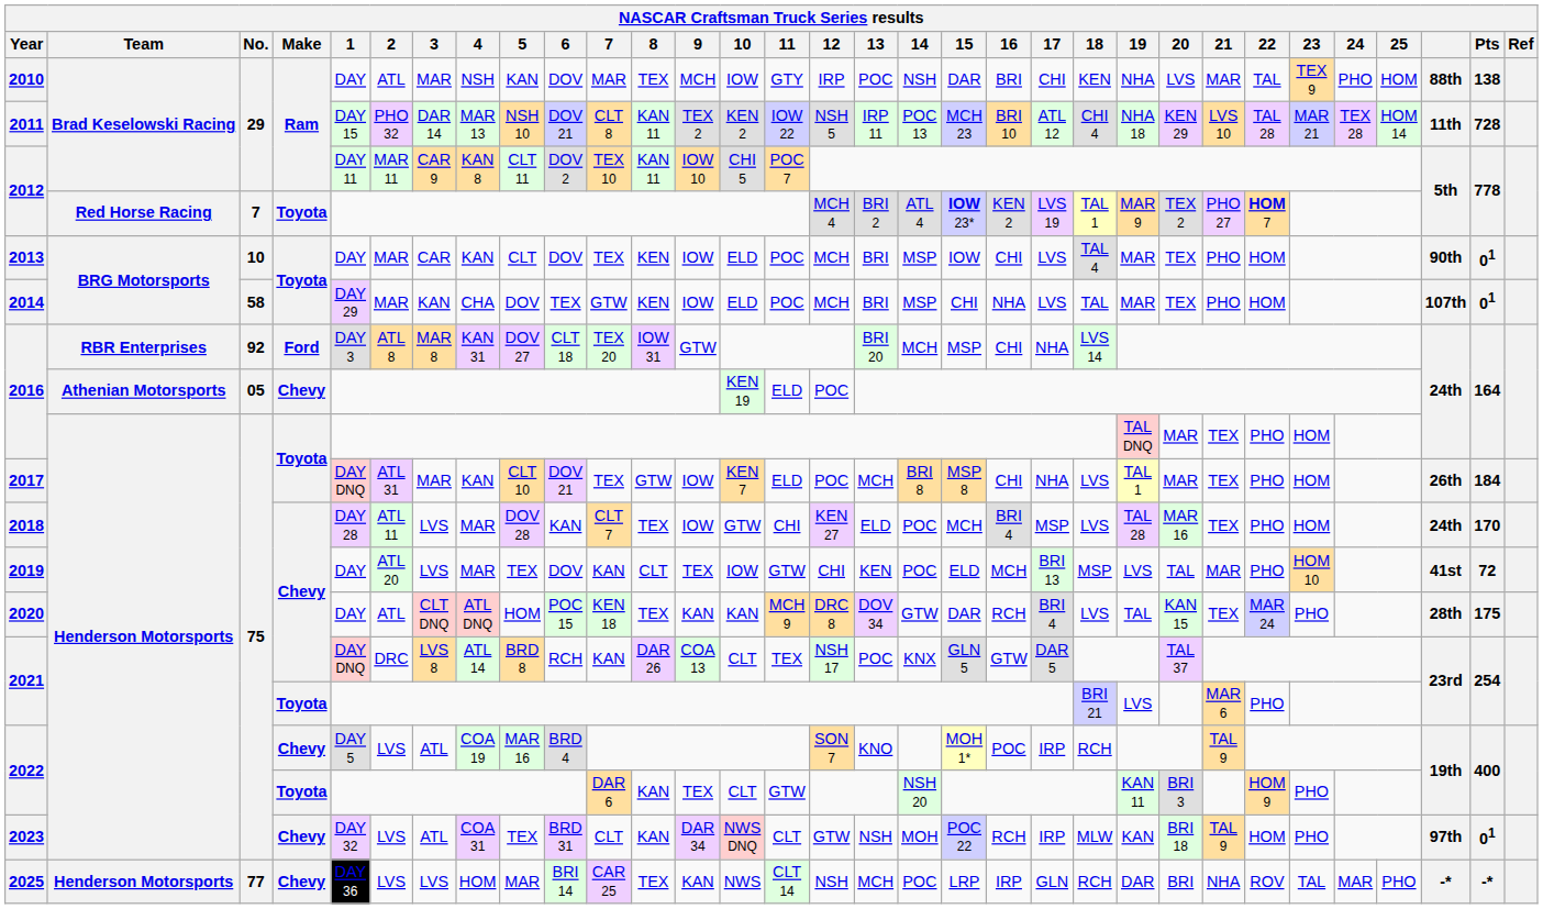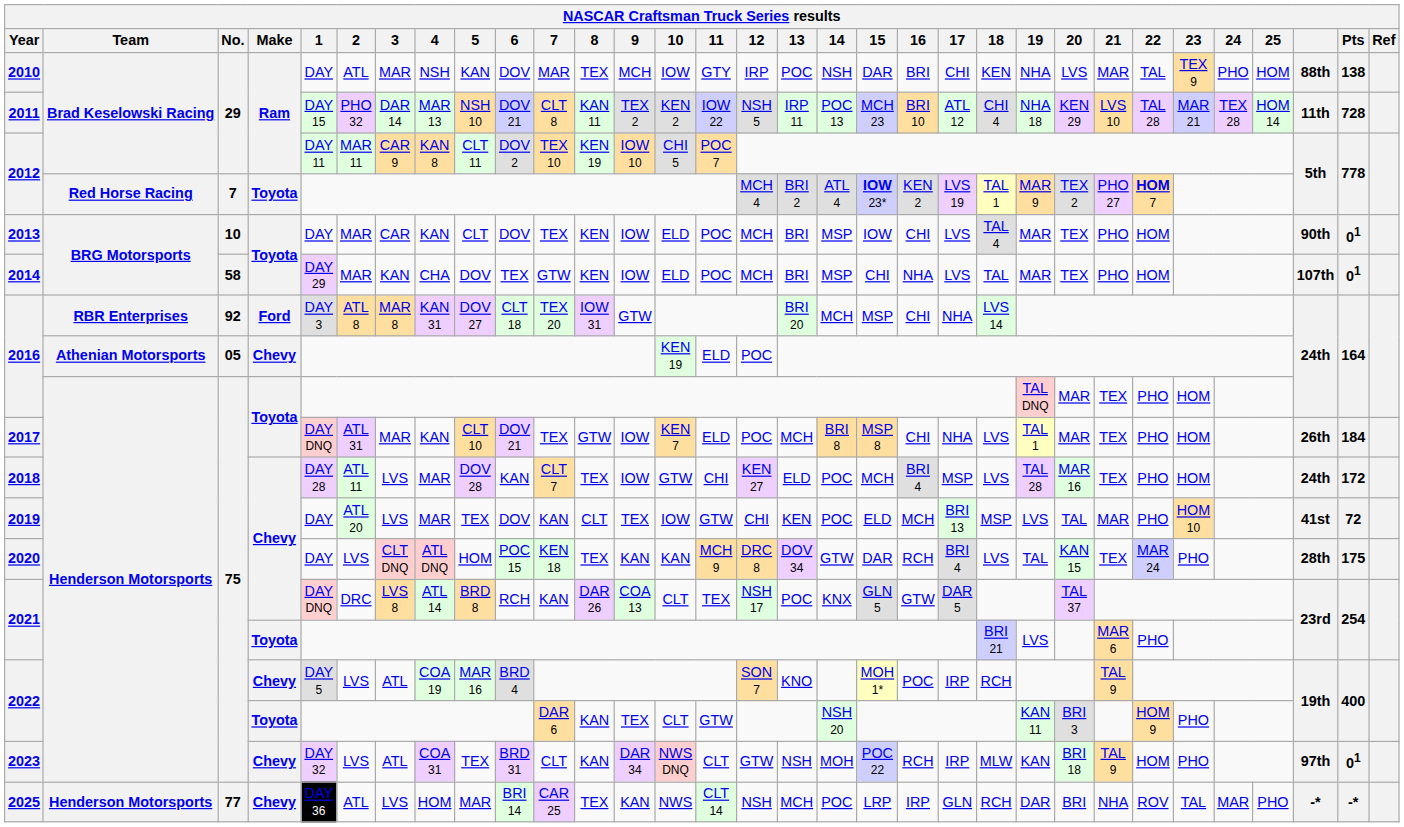 <table class="wikitable" style="text-align:center; font-size:75%">
 <tr>
 <th colspan=32><a href='#'>NASCAR Craftsman Truck Series</a> results</th>
 </tr>
 <tr>
 <th>Year</th>
 <th>Team</th>
 <th>No.</th>
 <th>Make</th>
 <th>1</th>
 <th>2</th>
 <th>3</th>
 <th>4</th>
 <th>5</th>
 <th>6</th>
 <th>7</th>
 <th>8</th>
 <th>9</th>
 <th>10</th>
 <th>11</th>
 <th>12</th>
 <th>13</th>
 <th>14</th>
 <th>15</th>
 <th>16</th>
 <th>17</th>
 <th>18</th>
 <th>19</th>
 <th>20</th>
 <th>21</th>
 <th>22</th>
 <th>23</th>
 <th>24</th>
 <th>25</th>
 <th></th>
 <th>Pts</th>
 <th>Ref</th>
 </tr>
 <tr>
 <th><a href='#'>2010</a></th>
 <th rowspan=3><a href='#'>Brad Keselowski Racing</a></th>
 <th rowspan=3>29</th>
 <th rowspan=3><a href='#'>Ram</a></th>
 <td><a href='#'>DAY</a></td>
 <td><a href='#'>ATL</a></td>
 <td><a href='#'>MAR</a></td>
 <td><a href='#'>NSH</a></td>
 <td><a href='#'>KAN</a></td>
 <td><a href='#'>DOV</a></td>
 <td><a href='#'>MAR</a></td>
 <td><a href='#'>TEX</a></td>
 <td><a href='#'>MCH</a></td>
 <td><a href='#'>IOW</a></td>
 <td><a href='#'>GTY</a></td>
 <td><a href='#'>IRP</a></td>
 <td><a href='#'>POC</a></td>
 <td><a href='#'>NSH</a></td>
 <td><a href='#'>DAR</a></td>
 <td><a href='#'>BRI</a></td>
 <td><a href='#'>CHI</a></td>
 <td><a href='#'>KEN</a></td>
 <td><a href='#'>NHA</a></td>
 <td><a href='#'>LVS</a></td>
 <td><a href='#'>MAR</a></td>
 <td><a href='#'>TAL</a></td>
 <td style="background:#FFDF9F;"><a href='#'>TEX</a><br><small>9</small></td>
 <td><a href='#'>PHO</a></td>
 <td><a href='#'>HOM</a></td>
 <th>88th</th>
 <th>138</th>
 <th></th>
 </tr>
 <tr>
 <th><a href='#'>2011</a></th>
 <td style="background:#DFFFDF;"><a href='#'>DAY</a><br><small>15</small></td>
 <td style="background:#EFCFFF;"><a href='#'>PHO</a><br><small>32</small></td>
 <td style="background:#DFFFDF;"><a href='#'>DAR</a><br><small>14</small></td>
 <td style="background:#DFFFDF;"><a href='#'>MAR</a><br><small>13</small></td>
 <td style="background:#FFDF9F;"><a href='#'>NSH</a><br><small>10</small></td>
 <td style="background:#CFCFFF;"><a href='#'>DOV</a><br><small>21</small></td>
 <td style="background:#FFDF9F;"><a href='#'>CLT</a><br><small>8</small></td>
 <td style="background:#DFFFDF;"><a href='#'>KAN</a><br><small>11</small></td>
 <td style="background:#DFDFDF;"><a href='#'>TEX</a><br><small>2</small></td>
 <td style="background:#DFDFDF;"><a href='#'>KEN</a><br><small>2</small></td>
 <td style="background:#CFCFFF;"><a href='#'>IOW</a><br><small>22</small></td>
 <td style="background:#DFDFDF;"><a href='#'>NSH</a><br><small>5</small></td>
 <td style="background:#DFFFDF;"><a href='#'>IRP</a><br><small>11</small></td>
 <td style="background:#DFFFDF;"><a href='#'>POC</a><br><small>13</small></td>
 <td style="background:#CFCFFF;"><a href='#'>MCH</a><br><small>23</small></td>
 <td style="background:#FFDF9F;"><a href='#'>BRI</a><br><small>10</small></td>
 <td style="background:#DFFFDF;"><a href='#'>ATL</a><br><small>12</small></td>
 <td style="background:#DFDFDF;"><a href='#'>CHI</a><br><small>4</small></td>
 <td style="background:#DFFFDF;"><a href='#'>NHA</a><br><small>18</small></td>
 <td style="background:#EFCFFF;"><a href='#'>KEN</a><br><small>29</small></td>
 <td style="background:#FFDF9F;"><a href='#'>LVS</a><br><small>10</small></td>
 <td style="background:#EFCFFF;"><a href='#'>TAL</a><br><small>28</small></td>
 <td style="background:#CFCFFF;"><a href='#'>MAR</a><br><small>21</small></td>
 <td style="background:#EFCFFF;"><a href='#'>TEX</a><br><small>28</small></td>
 <td style="background:#DFFFDF;"><a href='#'>HOM</a><br><small>14</small></td>
 <th>11th</th>
 <th>728</th>
 <th></th>
 </tr>
 <tr>
 <th rowspan=2><a href='#'>2012</a></th>
 <td style="background:#DFFFDF;"><a href='#'>DAY</a><br><small>11</small></td>
 <td style="background:#DFFFDF;"><a href='#'>MAR</a><br><small>11</small></td>
 <td style="background:#FFDF9F;"><a href='#'>CAR</a><br><small>9</small></td>
 <td style="background:#FFDF9F;"><a href='#'>KAN</a><br><small>8</small></td>
 <td style="background:#DFFFDF;"><a href='#'>CLT</a><br><small>11</small></td>
 <td style="background:#DFDFDF;"><a href='#'>DOV</a><br><small>2</small></td>
 <td style="background:#FFDF9F;"><a href='#'>TEX</a><br><small>10</small></td>
-<td style="background:#DFFFDF;"><a href='#'>KAN</a><br><small>11</small></td>
+<td style="background:#DFFFDF;"><a href='#'>KEN</a><br><small>19</small></td>
 <td style="background:#FFDF9F;"><a href='#'>IOW</a><br><small>10</small></td>
 <td style="background:#DFDFDF;"><a href='#'>CHI</a><br><small>5</small></td>
 <td style="background:#FFDF9F;"><a href='#'>POC</a><br><small>7</small></td>
 <td colspan=14></td>
 <th rowspan=2>5th</th>
 <th rowspan=2>778</th>
 <th rowspan=2></th>
 </tr>
 <tr>
 <th><a href='#'>Red Horse Racing</a></th>
 <th>7</th>
 <th><a href='#'>Toyota</a></th>
 <td colspan=11></td>
 <td style="background:#DFDFDF;"><a href='#'>MCH</a><br><small>4</small></td>
 <td style="background:#DFDFDF;"><a href='#'>BRI</a><br><small>2</small></td>
 <td style="background:#DFDFDF;"><a href='#'>ATL</a><br><small>4</small></td>
 <td style="background:#CFCFFF;"><strong><a href='#'>IOW</a></strong><br><small>23*</small></td>
 <td style="background:#DFDFDF;"><a href='#'>KEN</a><br><small>2</small></td>
 <td style="background:#EFCFFF;"><a href='#'>LVS</a><br><small>19</small></td>
 <td style="background:#FFFFBF;"><a href='#'>TAL</a><br><small>1</small></td>
 <td style="background:#FFDF9F;"><a href='#'>MAR</a><br><small>9</small></td>
 <td style="background:#DFDFDF;"><a href='#'>TEX</a><br><small>2</small></td>
 <td style="background:#EFCFFF;"><a href='#'>PHO</a><br><small>27</small></td>
 <td style="background:#FFDF9F;"><strong><a href='#'>HOM</a></strong><br><small>7</small></td>
 <td colspan=3></td>
 </tr>
 <tr>
 <th><a href='#'>2013</a></th>
 <th rowspan=2><a href='#'>BRG Motorsports</a></th>
 <th>10</th>
 <th rowspan=2><a href='#'>Toyota</a></th>
 <td><a href='#'>DAY</a></td>
 <td><a href='#'>MAR</a></td>
 <td><a href='#'>CAR</a></td>
 <td><a href='#'>KAN</a></td>
 <td><a href='#'>CLT</a></td>
 <td><a href='#'>DOV</a></td>
 <td><a href='#'>TEX</a></td>
 <td><a href='#'>KEN</a></td>
 <td><a href='#'>IOW</a></td>
 <td><a href='#'>ELD</a></td>
 <td><a href='#'>POC</a></td>
 <td><a href='#'>MCH</a></td>
 <td><a href='#'>BRI</a></td>
 <td><a href='#'>MSP</a></td>
 <td><a href='#'>IOW</a></td>
 <td><a href='#'>CHI</a></td>
 <td><a href='#'>LVS</a></td>
 <td style="background:#DFDFDF;"><a href='#'>TAL</a><br><small>4</small></td>
 <td><a href='#'>MAR</a></td>
 <td><a href='#'>TEX</a></td>
 <td><a href='#'>PHO</a></td>
 <td><a href='#'>HOM</a></td>
 <td colspan=3></td>
 <th>90th</th>
 <th>0<sup>1</sup></th>
 <th></th>
 </tr>
 <tr>
 <th><a href='#'>2014</a></th>
 <th>58</th>
 <td style="background:#EFCFFF;"><a href='#'>DAY</a><br><small>29</small></td>
 <td><a href='#'>MAR</a></td>
 <td><a href='#'>KAN</a></td>
 <td><a href='#'>CHA</a></td>
 <td><a href='#'>DOV</a></td>
 <td><a href='#'>TEX</a></td>
 <td><a href='#'>GTW</a></td>
 <td><a href='#'>KEN</a></td>
 <td><a href='#'>IOW</a></td>
 <td><a href='#'>ELD</a></td>
 <td><a href='#'>POC</a></td>
 <td><a href='#'>MCH</a></td>
 <td><a href='#'>BRI</a></td>
 <td><a href='#'>MSP</a></td>
 <td><a href='#'>CHI</a></td>
 <td><a href='#'>NHA</a></td>
 <td><a href='#'>LVS</a></td>
 <td><a href='#'>TAL</a></td>
 <td><a href='#'>MAR</a></td>
 <td><a href='#'>TEX</a></td>
 <td><a href='#'>PHO</a></td>
 <td><a href='#'>HOM</a></td>
 <td colspan=3></td>
 <th>107th</th>
 <th>0<sup>1</sup></th>
 <th></th>
 </tr>
 <tr>
 <th rowspan=3><a href='#'>2016</a></th>
 <th><a href='#'>RBR Enterprises</a></th>
 <th>92</th>
 <th><a href='#'>Ford</a></th>
 <td style="background:#DFDFDF;"><a href='#'>DAY</a><br><small>3</small></td>
 <td style="background:#FFDF9F;"><a href='#'>ATL</a><br><small>8</small></td>
 <td style="background:#FFDF9F;"><a href='#'>MAR</a><br><small>8</small></td>
 <td style="background:#EFCFFF;"><a href='#'>KAN</a><br><small>31</small></td>
 <td style="background:#EFCFFF;"><a href='#'>DOV</a><br><small>27</small></td>
 <td style="background:#DFFFDF;"><a href='#'>CLT</a><br><small>18</small></td>
 <td style="background:#DFFFDF;"><a href='#'>TEX</a><br><small>20</small></td>
 <td style="background:#EFCFFF;"><a href='#'>IOW</a><br><small>31</small></td>
 <td><a href='#'>GTW</a></td>
 <td colspan=3></td>
 <td style="background:#DFFFDF;"><a href='#'>BRI</a><br><small>20</small></td>
 <td><a href='#'>MCH</a></td>
 <td><a href='#'>MSP</a></td>
 <td><a href='#'>CHI</a></td>
 <td><a href='#'>NHA</a></td>
 <td style="background:#DFFFDF;"><a href='#'>LVS</a><br><small>14</small></td>
 <td colspan=7></td>
 <th rowspan=3>24th</th>
 <th rowspan=3>164</th>
 <th rowspan=3></th>
 </tr>
 <tr>
 <th><a href='#'>Athenian Motorsports</a></th>
 <th>05</th>
 <th><a href='#'>Chevy</a></th>
 <td colspan=9></td>
 <td style="background:#DFFFDF;"><a href='#'>KEN</a><br><small>19</small></td>
 <td><a href='#'>ELD</a></td>
 <td><a href='#'>POC</a></td>
 <td colspan=13></td>
 </tr>
 <tr>
 <th rowspan=10><a href='#'>Henderson Motorsports</a></th>
 <th rowspan=10>75</th>
 <th rowspan=2><a href='#'>Toyota</a></th>
 <td colspan=18></td>
 <td style="background:#FFCFCF;"><a href='#'>TAL</a><br><small>DNQ</small></td>
 <td><a href='#'>MAR</a></td>
 <td><a href='#'>TEX</a></td>
 <td><a href='#'>PHO</a></td>
 <td><a href='#'>HOM</a></td>
 <td colspan=2></td>
 </tr>
 <tr>
 <th><a href='#'>2017</a></th>
 <td style="background:#FFCFCF;"><a href='#'>DAY</a><br><small>DNQ</small></td>
 <td style="background:#EFCFFF;"><a href='#'>ATL</a><br><small>31</small></td>
 <td><a href='#'>MAR</a></td>
 <td><a href='#'>KAN</a></td>
 <td style="background:#FFDF9F;"><a href='#'>CLT</a><br><small>10</small></td>
 <td style="background:#EFCFFF;"><a href='#'>DOV</a><br><small>21</small></td>
 <td><a href='#'>TEX</a></td>
 <td><a href='#'>GTW</a></td>
 <td><a href='#'>IOW</a></td>
 <td style="background:#FFDF9F;"><a href='#'>KEN</a><br><small>7</small></td>
 <td><a href='#'>ELD</a></td>
 <td><a href='#'>POC</a></td>
 <td><a href='#'>MCH</a></td>
 <td style="background:#FFDF9F;"><a href='#'>BRI</a><br><small>8</small></td>
 <td style="background:#FFDF9F;"><a href='#'>MSP</a><br><small>8</small></td>
 <td><a href='#'>CHI</a></td>
 <td><a href='#'>NHA</a></td>
 <td><a href='#'>LVS</a></td>
 <td style="background:#FFFFBF;"><a href='#'>TAL</a><br><small>1</small></td>
 <td><a href='#'>MAR</a></td>
 <td><a href='#'>TEX</a></td>
 <td><a href='#'>PHO</a></td>
 <td><a href='#'>HOM</a></td>
 <td colspan=2></td>
 <th>26th</th>
 <th>184</th>
 <th></th>
 </tr>
 <tr>
 <th><a href='#'>2018</a></th>
 <th rowspan=4><a href='#'>Chevy</a></th>
 <td style="background:#EFCFFF;"><a href='#'>DAY</a><br><small>28</small></td>
 <td style="background:#DFFFDF;"><a href='#'>ATL</a><br><small>11</small></td>
 <td><a href='#'>LVS</a></td>
 <td><a href='#'>MAR</a></td>
 <td style="background:#EFCFFF;"><a href='#'>DOV</a><br><small>28</small></td>
 <td><a href='#'>KAN</a></td>
 <td style="background:#FFDF9F;"><a href='#'>CLT</a><br><small>7</small></td>
 <td><a href='#'>TEX</a></td>
 <td><a href='#'>IOW</a></td>
 <td><a href='#'>GTW</a></td>
 <td><a href='#'>CHI</a></td>
 <td style="background:#EFCFFF;"><a href='#'>KEN</a><br><small>27</small></td>
 <td><a href='#'>ELD</a></td>
 <td><a href='#'>POC</a></td>
 <td><a href='#'>MCH</a></td>
 <td style="background:#DFDFDF;"><a href='#'>BRI</a><br><small>4</small></td>
 <td><a href='#'>MSP</a></td>
 <td><a href='#'>LVS</a></td>
 <td style="background:#EFCFFF;"><a href='#'>TAL</a><br><small>28</small></td>
 <td style="background:#DFFFDF;"><a href='#'>MAR</a><br><small>16</small></td>
 <td><a href='#'>TEX</a></td>
 <td><a href='#'>PHO</a></td>
 <td><a href='#'>HOM</a></td>
 <td colspan=2></td>
 <th>24th</th>
-<th>170</th>
+<th>172</th>
 <th></th>
 </tr>
 <tr>
 <th><a href='#'>2019</a></th>
 <td><a href='#'>DAY</a></td>
 <td style="background:#DFFFDF;"><a href='#'>ATL</a><br><small>20</small></td>
 <td><a href='#'>LVS</a></td>
 <td><a href='#'>MAR</a></td>
 <td><a href='#'>TEX</a></td>
 <td><a href='#'>DOV</a></td>
 <td><a href='#'>KAN</a></td>
 <td><a href='#'>CLT</a></td>
 <td><a href='#'>TEX</a></td>
 <td><a href='#'>IOW</a></td>
 <td><a href='#'>GTW</a></td>
 <td><a href='#'>CHI</a></td>
 <td><a href='#'>KEN</a></td>
 <td><a href='#'>POC</a></td>
 <td><a href='#'>ELD</a></td>
 <td><a href='#'>MCH</a></td>
 <td style="background:#DFFFDF;"><a href='#'>BRI</a><br><small>13</small></td>
 <td><a href='#'>MSP</a></td>
 <td><a href='#'>LVS</a></td>
 <td><a href='#'>TAL</a></td>
 <td><a href='#'>MAR</a></td>
 <td><a href='#'>PHO</a></td>
 <td style="background:#FFDF9F;"><a href='#'>HOM</a><br><small>10</small></td>
 <td colspan=2></td>
 <th>41st</th>
 <th>72</th>
 <th></th>
 </tr>
 <tr>
 <th><a href='#'>2020</a></th>
 <td><a href='#'>DAY</a></td>
-<td><a href='#'>ATL</a></td>
+<td><a href='#'>LVS</a></td>
 <td style="background:#FFCFCF;"><a href='#'>CLT</a><br><small>DNQ</small></td>
 <td style="background:#FFCFCF;"><a href='#'>ATL</a><br><small>DNQ</small></td>
 <td><a href='#'>HOM</a></td>
 <td style="background:#DFFFDF;"><a href='#'>POC</a><br><small>15</small></td>
 <td style="background:#DFFFDF;"><a href='#'>KEN</a><br><small>18</small></td>
 <td><a href='#'>TEX</a></td>
 <td><a href='#'>KAN</a></td>
 <td><a href='#'>KAN</a></td>
 <td style="background:#FFDF9F;"><a href='#'>MCH</a><br><small>9</small></td>
 <td style="background:#FFDF9F;"><a href='#'>DRC</a><br><small>8</small></td>
 <td style="background:#EFCFFF;"><a href='#'>DOV</a><br><small>34</small></td>
 <td><a href='#'>GTW</a></td>
 <td><a href='#'>DAR</a></td>
 <td><a href='#'>RCH</a></td>
 <td style="background:#DFDFDF;"><a href='#'>BRI</a><br><small>4</small></td>
 <td><a href='#'>LVS</a></td>
 <td><a href='#'>TAL</a></td>
 <td style="background:#DFFFDF;"><a href='#'>KAN</a><br><small>15</small></td>
 <td><a href='#'>TEX</a></td>
 <td style="background:#CFCFFF;"><a href='#'>MAR</a><br><small>24</small></td>
 <td><a href='#'>PHO</a></td>
 <td colspan=2></td>
 <th>28th</th>
 <th>175</th>
 <th></th>
 </tr>
 <tr>
 <th rowspan=2><a href='#'>2021</a></th>
 <td style="background:#FFCFCF;"><a href='#'>DAY</a><br><small>DNQ</small></td>
 <td><a href='#'>DRC</a></td>
 <td style="background:#FFDF9F;"><a href='#'>LVS</a><br><small>8</small></td>
 <td style="background:#DFFFDF;"><a href='#'>ATL</a><br><small>14</small></td>
 <td style="background:#FFDF9F;"><a href='#'>BRD</a><br><small>8</small></td>
 <td><a href='#'>RCH</a></td>
 <td><a href='#'>KAN</a></td>
 <td style="background:#EFCFFF;"><a href='#'>DAR</a><br><small>26</small></td>
 <td style="background:#DFFFDF;"><a href='#'>COA</a><br><small>13</small></td>
 <td><a href='#'>CLT</a></td>
 <td><a href='#'>TEX</a></td>
 <td style="background:#DFFFDF;"><a href='#'>NSH</a><br><small>17</small></td>
 <td><a href='#'>POC</a></td>
 <td><a href='#'>KNX</a></td>
 <td style="background:#DFDFDF;"><a href='#'>GLN</a><br><small>5</small></td>
 <td><a href='#'>GTW</a></td>
 <td style="background:#DFDFDF;"><a href='#'>DAR</a><br><small>5</small></td>
 <td colspan=2></td>
 <td style="background:#EFCFFF;"><a href='#'>TAL</a><br><small>37</small></td>
 <td colspan=5></td>
 <th rowspan=2>23rd</th>
 <th rowspan=2>254</th>
 <th rowspan=2></th>
 </tr>
 <tr>
 <th><a href='#'>Toyota</a></th>
 <td colspan=17></td>
 <td style="background:#CFCFFF;"><a href='#'>BRI</a><br><small>21</small></td>
 <td><a href='#'>LVS</a></td>
 <td></td>
 <td style="background:#FFDF9F;"><a href='#'>MAR</a><br><small>6</small></td>
 <td><a href='#'>PHO</a></td>
 <td colspan=3></td>
 </tr>
 <tr>
 <th rowspan=2><a href='#'>2022</a></th>
 <th><a href='#'>Chevy</a></th>
 <td style="background:#DFDFDF;"><a href='#'>DAY</a><br><small>5</small></td>
 <td><a href='#'>LVS</a></td>
 <td><a href='#'>ATL</a></td>
 <td style="background:#DFFFDF;"><a href='#'>COA</a><br><small>19</small></td>
 <td style="background:#DFFFDF;"><a href='#'>MAR</a><br><small>16</small></td>
 <td style="background:#DFDFDF;"><a href='#'>BRD</a><br><small>4</small></td>
 <td colspan=5></td>
 <td style="background:#FFDF9F;"><a href='#'>SON</a><br><small>7</small></td>
 <td><a href='#'>KNO</a></td>
 <td></td>
 <td style="background:#FFFFBF;"><a href='#'>MOH</a><br><small>1*</small></td>
 <td><a href='#'>POC</a></td>
 <td><a href='#'>IRP</a></td>
 <td><a href='#'>RCH</a></td>
 <td colspan=2></td>
 <td style="background:#FFDF9F;"><a href='#'>TAL</a><br><small>9</small></td>
 <td colspan=4></td>
 <th rowspan=2>19th</th>
 <th rowspan=2>400</th>
 <th rowspan=2></th>
 </tr>
 <tr>
 <th><a href='#'>Toyota</a></th>
 <td colspan=6></td>
 <td style="background:#FFDF9F;"><a href='#'>DAR</a><br><small>6</small></td>
 <td><a href='#'>KAN</a></td>
 <td><a href='#'>TEX</a></td>
 <td><a href='#'>CLT</a></td>
 <td><a href='#'>GTW</a></td>
 <td colspan=2></td>
 <td style="background:#DFFFDF;"><a href='#'>NSH</a><br><small>20</small></td>
 <td colspan=4></td>
 <td style="background:#DFFFDF;"><a href='#'>KAN</a><br><small>11</small></td>
 <td style="background:#DFDFDF;"><a href='#'>BRI</a><br><small>3</small></td>
 <td></td>
 <td style="background:#FFDF9F;"><a href='#'>HOM</a><br><small>9</small></td>
 <td><a href='#'>PHO</a></td>
 <td colspan=2></td>
 </tr>
 <tr>
 <th><a href='#'>2023</a></th>
 <th><a href='#'>Chevy</a></th>
 <td style="background:#EFCFFF;"><a href='#'>DAY</a><br><small>32</small></td>
 <td><a href='#'>LVS</a></td>
 <td><a href='#'>ATL</a></td>
 <td style="background:#EFCFFF;"><a href='#'>COA</a><br><small>31</small></td>
 <td><a href='#'>TEX</a></td>
 <td style="background:#EFCFFF;"><a href='#'>BRD</a><br><small>31</small></td>
 <td><a href='#'>CLT</a></td>
 <td><a href='#'>KAN</a></td>
 <td style="background:#EFCFFF;"><a href='#'>DAR</a><br><small>34</small></td>
 <td style="background:#FFCFCF;"><a href='#'>NWS</a><br><small>DNQ</small></td>
 <td><a href='#'>CLT</a></td>
 <td><a href='#'>GTW</a></td>
 <td><a href='#'>NSH</a></td>
 <td><a href='#'>MOH</a></td>
 <td style="background:#CFCFFF;"><a href='#'>POC</a><br><small>22</small></td>
 <td><a href='#'>RCH</a></td>
 <td><a href='#'>IRP</a></td>
 <td><a href='#'>MLW</a></td>
 <td><a href='#'>KAN</a></td>
 <td style="background:#DFFFDF;"><a href='#'>BRI</a><br><small>18</small></td>
 <td style="background:#FFDF9F;"><a href='#'>TAL</a><br><small>9</small></td>
 <td><a href='#'>HOM</a></td>
 <td><a href='#'>PHO</a></td>
 <td colspan=2></td>
 <th>97th</th>
 <th>0<sup>1</sup></th>
 <th></th>
 </tr>
 <tr>
 <th><a href='#'>2025</a></th>
 <th><a href='#'>Henderson Motorsports</a></th>
 <th>77</th>
 <th><a href='#'>Chevy</a></th>
 <td style="background:#000000;color:white;"><a href='#'><span>DAY</span></a><br><small>36</small></td>
-<td><a href='#'>LVS</a></td>
+<td><a href='#'>ATL</a></td>
 <td><a href='#'>LVS</a></td>
 <td><a href='#'>HOM</a></td>
 <td><a href='#'>MAR</a></td>
 <td style="background:#DFFFDF;"><a href='#'>BRI</a><br><small>14</small></td>
 <td style="background:#EFCFFF;"><a href='#'>CAR</a><br><small>25</small></td>
 <td><a href='#'>TEX</a></td>
 <td><a href='#'>KAN</a></td>
 <td><a href='#'>NWS</a></td>
 <td style="background:#DFFFDF;"><a href='#'>CLT</a><br><small>14</small></td>
 <td><a href='#'>NSH</a></td>
 <td><a href='#'>MCH</a></td>
 <td><a href='#'>POC</a></td>
 <td><a href='#'>LRP</a></td>
 <td><a href='#'>IRP</a></td>
 <td><a href='#'>GLN</a></td>
 <td><a href='#'>RCH</a></td>
 <td><a href='#'>DAR</a></td>
 <td><a href='#'>BRI</a></td>
 <td><a href='#'>NHA</a></td>
 <td><a href='#'>ROV</a></td>
 <td><a href='#'>TAL</a></td>
 <td><a href='#'>MAR</a></td>
 <td><a href='#'>PHO</a></td>
 <th>-*</th>
 <th>-*</th>
 <th></th>
 </tr>
 </table>
